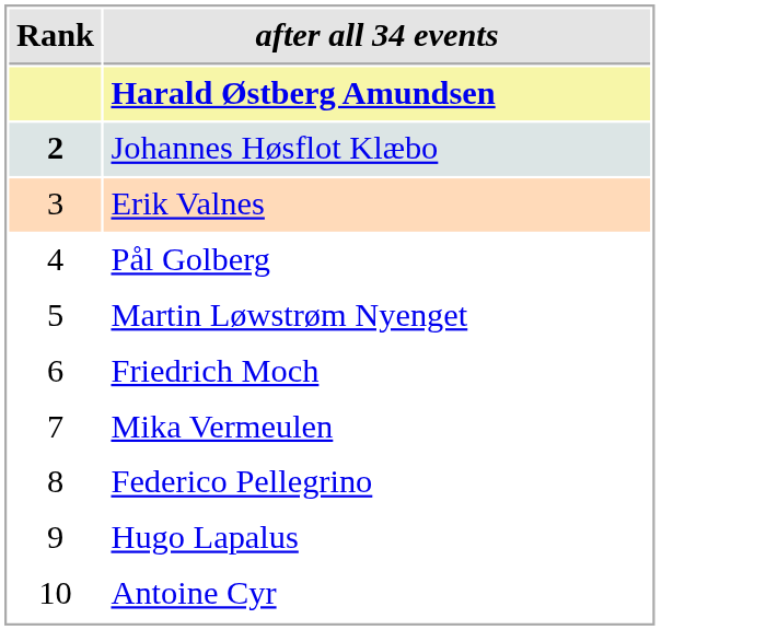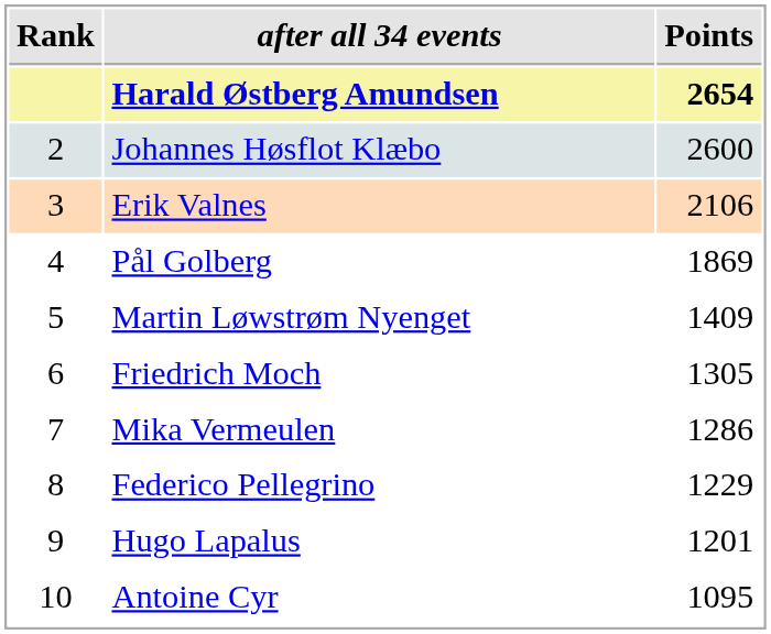 <table cellspacing="1" cellpadding="3" style="border:1px solid #AAAAAA;font-size:86%">
 <tr style="background-color: #E4E4E4;">
 <th style="border-bottom:1px solid #AAAAAA" width=10>Rank</th>
 <th style="border-bottom:1px solid #AAAAAA" width=220><em>after all 34 events</em></th>
+<th style="border-bottom:1px solid #AAAAAA" width=20 align=right>Points</th>
 </tr>
 <tr style="background:#f7f6a8;">
 <td align=center></td>
 <td> <strong><a href='#'>Harald Østberg Amundsen</a></strong> </td>
+<td align=right><strong>2654</strong></td>
 </tr>
 <tr style="background:#dce5e5;">
-<td align=center><strong>2</strong></td>
+<td align=center>2</td>
 <td> <a href='#'>Johannes Høsflot Klæbo</a></td>
+<td align=right>2600</td>
 </tr>
 <tr style="background:#ffdab9;">
 <td align=center>3</td>
 <td> <a href='#'>Erik Valnes</a></td>
+<td align=right>2106</td>
 </tr>
 <tr>
 <td align=center>4</td>
 <td> <a href='#'>Pål Golberg</a></td>
+<td align=right>1869</td>
 </tr>
 <tr>
 <td align=center>5</td>
 <td> <a href='#'>Martin Løwstrøm Nyenget</a></td>
+<td align=right>1409</td>
 </tr>
 <tr>
 <td align=center>6</td>
 <td> <a href='#'>Friedrich Moch</a></td>
+<td align=right>1305</td>
 </tr>
 <tr>
 <td align=center>7</td>
 <td> <a href='#'>Mika Vermeulen</a></td>
+<td align=right>1286</td>
 </tr>
 <tr>
 <td align=center>8</td>
 <td> <a href='#'>Federico Pellegrino</a></td>
+<td align=right>1229</td>
 </tr>
 <tr>
 <td align=center>9</td>
 <td> <a href='#'>Hugo Lapalus</a></td>
+<td align=right>1201</td>
 </tr>
 <tr>
 <td align=center>10</td>
 <td> <a href='#'>Antoine Cyr</a></td>
+<td align=right>1095</td>
 </tr>
 </table>
